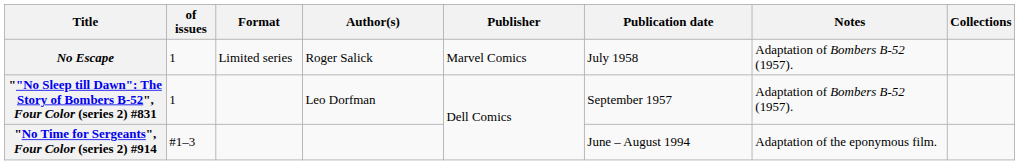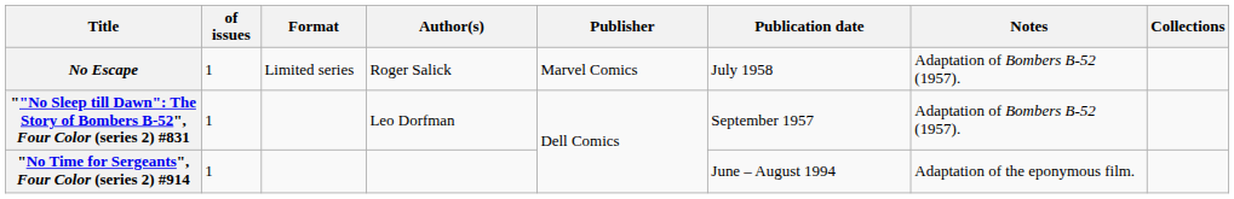 <table class="wikitable">
 <tr>
 <th>Title</th>
 <th style="width:40pt"> of issues</th>
 <th style="width:75pt">Format</th>
 <th style="width:125pt">Author(s)</th>
 <th style="width:125pt">Publisher</th>
 <th style="width:150pt">Publication date</th>
 <th style="width:175pt">Notes</th>
 <th>Collections</th>
 </tr>
 <tr>
 <th><em>No Escape</em></th>
 <td>1</td>
 <td>Limited series</td>
 <td>Roger Salick</td>
 <td>Marvel Comics</td>
 <td>July 1958</td>
 <td>Adaptation of <em>Bombers B-52</em> (1957).</td>
 <td></td>
 </tr>
 <tr>
 <th>"<a href='#'>"No Sleep till Dawn": The Story of Bombers B-52</a>", <em>Four Color</em> (series 2) #831</th>
 <td>1</td>
 <td></td>
 <td>Leo Dorfman</td>
 <td rowspan="2">Dell Comics</td>
 <td>September 1957</td>
 <td>Adaptation of <em>Bombers B-52</em> (1957).</td>
 <td></td>
 </tr>
 <tr>
 <th>"<a href='#'>No Time for Sergeants</a>", <em>Four Color</em> (series 2) #914</th>
-<td>#1–3</td>
+<td>1</td>
 <td></td>
 <td></td>
 <td>June – August 1994</td>
 <td>Adaptation of the eponymous film.</td>
 <td></td>
 </tr>
 </table>
